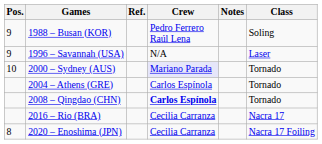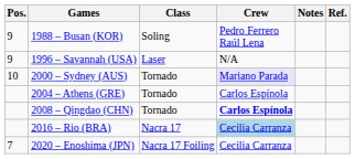 <table class="wikitable sortable">
 <tr>
 <th>Pos.</th>
 <th>Games</th>
-<th>Ref.</th>
+<th>Class</th>
 <th>Crew</th>
 <th>Notes</th>
-<th>Class</th>
+<th>Ref.</th>
 </tr>
 <tr>
 <td>9</td>
 <td><a href='#'>1988 – Busan (KOR)</a></td>
-<td></td>
+<td>Soling</td>
 <td><a href='#'>Pedro Ferrero</a><br><a href='#'>Raúl Lena</a></td>
 <td></td>
-<td>Soling</td>
+<td></td>
 </tr>
 <tr>
 <td>9</td>
 <td><a href='#'>1996 – Savannah (USA)</a></td>
-<td></td>
+<td><a href='#'>Laser</a></td>
 <td>N/A</td>
 <td></td>
-<td><a href='#'>Laser</a></td>
+<td></td>
 </tr>
 <tr>
 <td>10</td>
 <td><a href='#'>2000 – Sydney (AUS)</a></td>
-<td></td>
+<td>Tornado</td>
 <td style="background: lavender;"><a href='#'>Mariano Parada</a></td>
 <td></td>
-<td>Tornado</td>
+<td></td>
 </tr>
 <tr>
 <td></td>
 <td><a href='#'>2004 – Athens (GRE)</a></td>
-<td></td>
+<td>Tornado</td>
 <td><a href='#'>Carlos Espínola</a></td>
 <td></td>
-<td>Tornado</td>
+<td></td>
 </tr>
 <tr>
 <td></td>
 <td><a href='#'>2008 – Qingdao (CHN)</a></td>
-<td></td>
+<td>Tornado</td>
 <td><strong><a href='#'>Carlos Espínola</a></strong></td>
 <td></td>
-<td>Tornado</td>
+<td></td>
 </tr>
 <tr>
 <td></td>
 <td><a href='#'>2016 – Rio (BRA)</a></td>
+<td><a href='#'>Nacra 17</a></td>
+<td style="background: lightblue;"><a href='#'>Cecilia Carranza</a></td>
 <td></td>
+<td></td>
+</tr>
+<tr>
+<td>7</td>
+<td><a href='#'>2020 – Enoshima (JPN)</a></td>
+<td><a href='#'>Nacra 17 Foiling</a></td>
 <td><a href='#'>Cecilia Carranza</a></td>
 <td></td>
-<td><a href='#'>Nacra 17</a></td>
-</tr>
-<tr>
-<td>8</td>
-<td><a href='#'>2020 – Enoshima (JPN)</a></td>
 <td></td>
-<td><a href='#'>Cecilia Carranza</a></td>
-<td></td>
-<td><a href='#'>Nacra 17 Foiling</a></td>
 </tr>
 </table>
